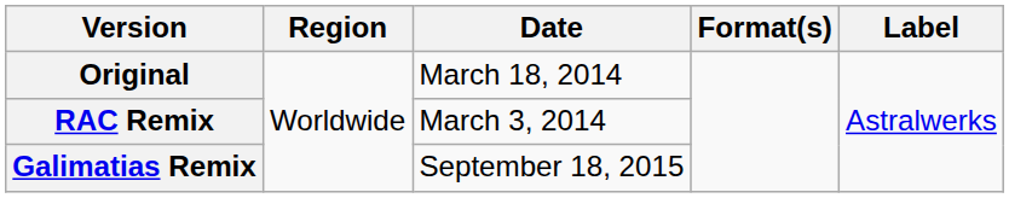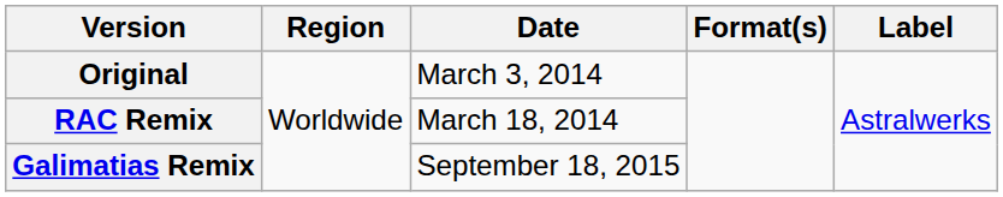 <table class="wikitable plainrowheaders">
 <tr>
 <th scope="col">Version</th>
 <th scope="col">Region</th>
 <th scope="col">Date</th>
 <th scope="col">Format(s)</th>
 <th scope="col">Label</th>
 </tr>
 <tr>
 <th scope="row">Original</th>
 <td rowspan=5>Worldwide</td>
-<td>March 18, 2014</td>
+<td>March 3, 2014</td>
 <td rowspan=5></td>
 <td rowspan=5><a href='#'>Astralwerks</a></td>
 </tr>
 <tr>
 <th scope="row"><a href='#'>RAC</a> Remix</th>
-<td>March 3, 2014</td>
+<td>March 18, 2014</td>
 </tr>
 <tr>
 <th scope="row"><a href='#'>Galimatias</a> Remix</th>
 <td>September 18, 2015</td>
 </tr>
 </table>
